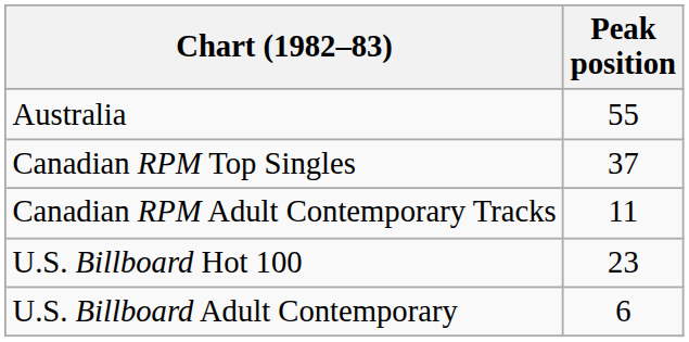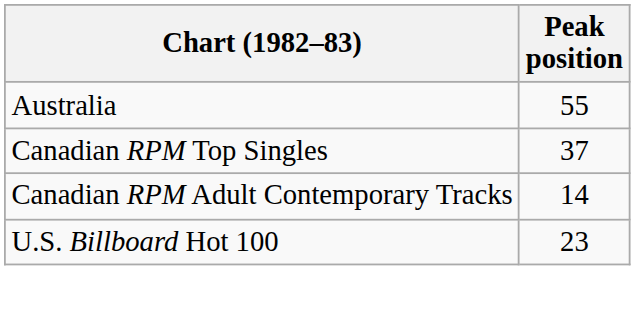 <table class="wikitable sortable">
 <tr>
 <th>Chart (1982–83)</th>
 <th>Peak<br>position</th>
 </tr>
 <tr>
 <td>Australia</td>
 <td align="center">55</td>
 </tr>
 <tr>
 <td>Canadian <em>RPM</em> Top Singles</td>
 <td align="center">37</td>
 </tr>
 <tr>
 <td>Canadian <em>RPM</em> Adult Contemporary Tracks</td>
-<td align="center">11</td>
+<td align="center">14</td>
 </tr>
 <tr>
 <td>U.S. <em>Billboard</em> Hot 100</td>
 <td align="center">23</td>
 </tr>
-<tr>
-<td>U.S. <em>Billboard</em> Adult Contemporary</td>
-<td align="center">6</td>
-</tr>
 </table>
